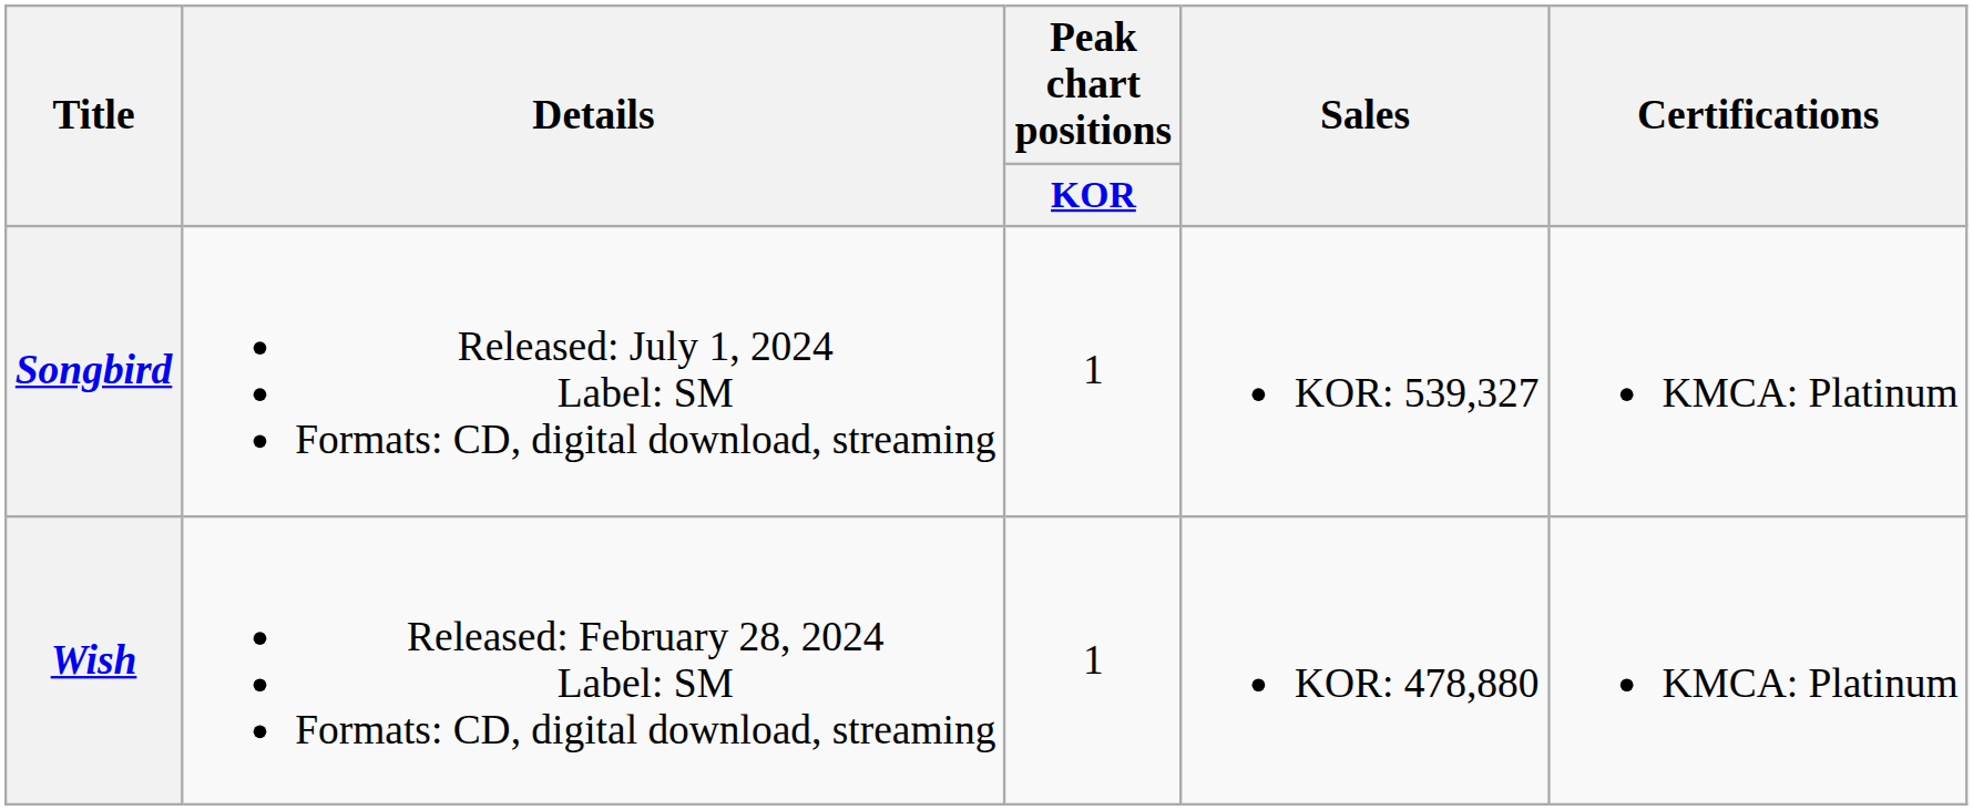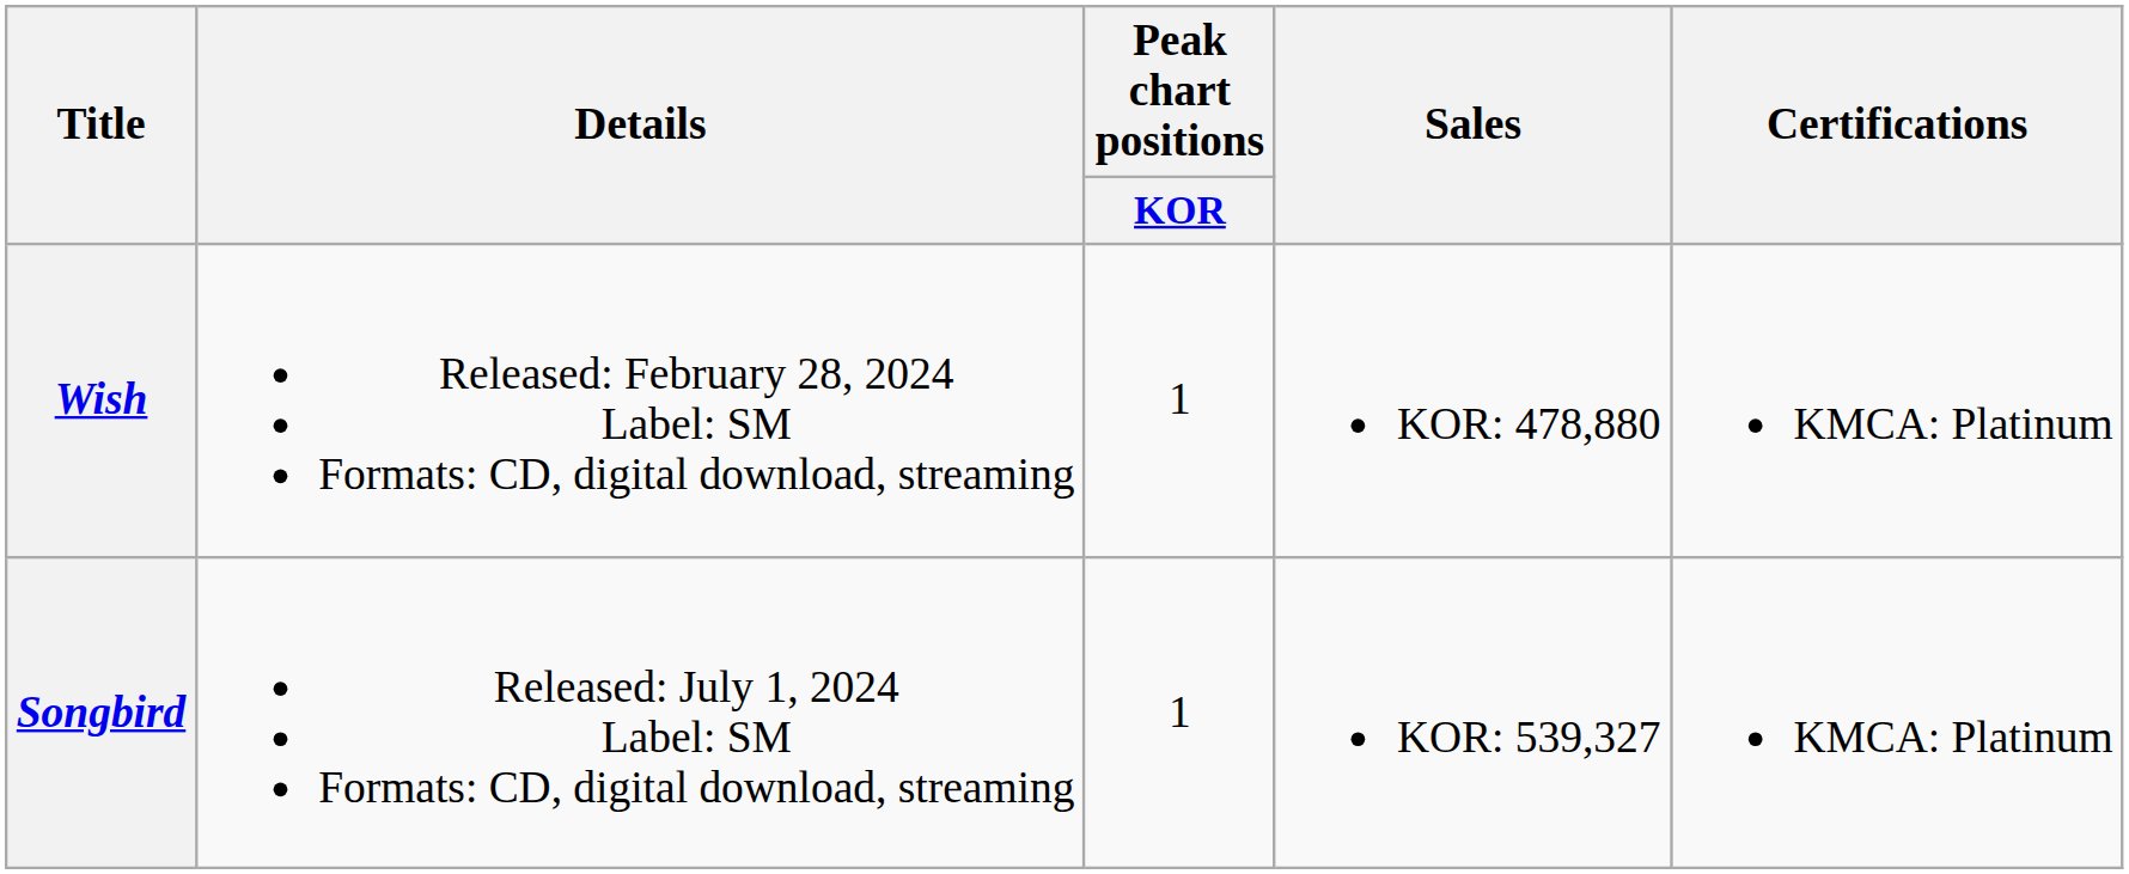 <table class="wikitable plainrowheaders" style="text-align:center">
 <tr>
 <th scope="col" rowspan="2">Title</th>
 <th scope="col" rowspan="2">Details</th>
 <th scope="col">Peak chart positions</th>
 <th scope="col" rowspan="2">Sales</th>
 <th scope="col" rowspan="2">Certifications</th>
 </tr>
 <tr>
 <th scope="col" style="width:3em;font-size:90%"><a href='#'>KOR</a><br></th>
 </tr>
 <tr>
+<th scope="row"><em><a href='#'>Wish</a></em></th>
+<td><br><ul><li>Released: February 28, 2024</li><li>Label: SM</li><li>Formats: CD, digital download, streaming</li></ul></td>
+<td>1</td>
+<td><br><ul><li>KOR: 478,880</li></ul></td>
+<td><br><ul><li>KMCA: Platinum</li></ul></td>
+</tr>
+<tr>
 <th scope="row"><em><a href='#'>Songbird</a></em></th>
 <td><br><ul><li>Released: July 1, 2024</li><li>Label: SM</li><li>Formats: CD, digital download, streaming</li></ul></td>
 <td>1</td>
 <td><br><ul><li>KOR: 539,327</li></ul></td>
 <td><br><ul><li>KMCA: Platinum</li></ul></td>
 </tr>
-<tr>
-<th scope="row"><em><a href='#'>Wish</a></em></th>
-<td><br><ul><li>Released: February 28, 2024</li><li>Label: SM</li><li>Formats: CD, digital download, streaming</li></ul></td>
-<td>1</td>
-<td><br><ul><li>KOR: 478,880</li></ul></td>
-<td><br><ul><li>KMCA: Platinum</li></ul></td>
-</tr>
 </table>
